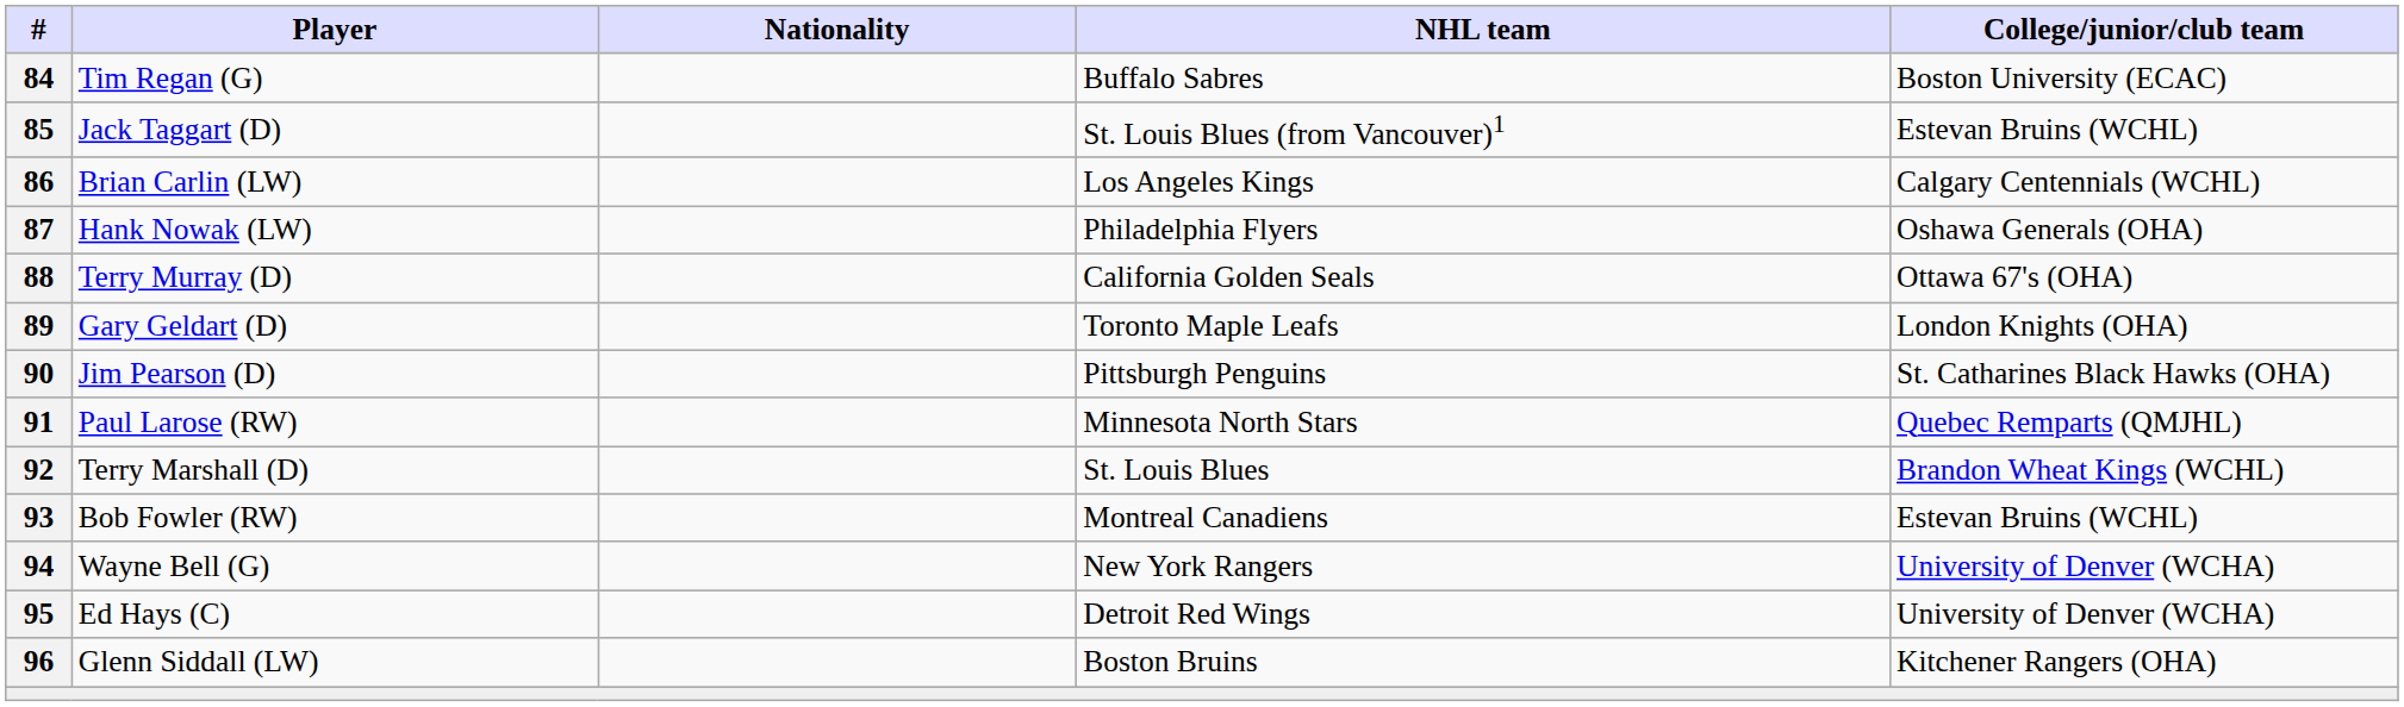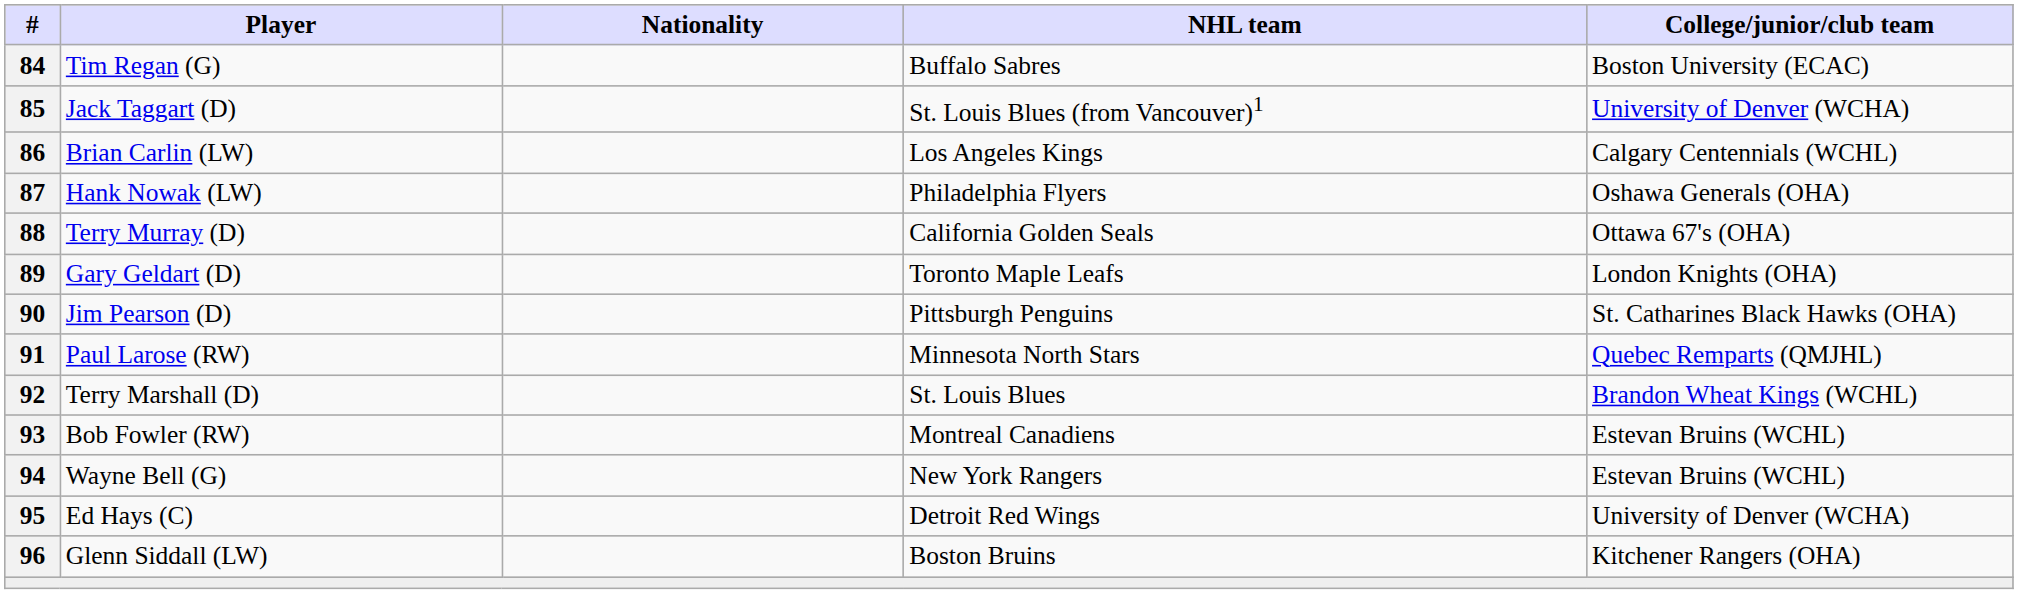 <table class="wikitable" style="width: 100%">
 <tr>
 <th style="background:#ddf; width:2.75%;">#</th>
 <th style="background:#ddf; width:22.0%;">Player</th>
 <th style="background:#ddf; width:20.0%;">Nationality</th>
 <th style="background:#ddf; width:34.0%;">NHL team</th>
 <th style="background:#ddf; width:100.0%;">College/junior/club team</th>
 </tr>
 <tr>
 <th>84</th>
 <td><a href='#'>Tim Regan</a> (G)</td>
 <td></td>
 <td>Buffalo Sabres</td>
 <td>Boston University (ECAC)</td>
 </tr>
 <tr>
 <th>85</th>
 <td><a href='#'>Jack Taggart</a> (D)</td>
 <td></td>
 <td>St. Louis Blues (from Vancouver)<sup>1</sup></td>
-<td>Estevan Bruins (WCHL)</td>
+<td><a href='#'>University of Denver</a> (WCHA)</td>
 </tr>
 <tr>
 <th>86</th>
 <td><a href='#'>Brian Carlin</a> (LW)</td>
 <td></td>
 <td>Los Angeles Kings</td>
 <td>Calgary Centennials (WCHL)</td>
 </tr>
 <tr>
 <th>87</th>
 <td><a href='#'>Hank Nowak</a> (LW)</td>
 <td></td>
 <td>Philadelphia Flyers</td>
 <td>Oshawa Generals (OHA)</td>
 </tr>
 <tr>
 <th>88</th>
 <td><a href='#'>Terry Murray</a> (D)</td>
 <td></td>
 <td>California Golden Seals</td>
 <td>Ottawa 67's (OHA)</td>
 </tr>
 <tr>
 <th>89</th>
 <td><a href='#'>Gary Geldart</a> (D)</td>
 <td></td>
 <td>Toronto Maple Leafs</td>
 <td>London Knights (OHA)</td>
 </tr>
 <tr>
 <th>90</th>
 <td><a href='#'>Jim Pearson</a> (D)</td>
 <td></td>
 <td>Pittsburgh Penguins</td>
 <td>St. Catharines Black Hawks (OHA)</td>
 </tr>
 <tr>
 <th>91</th>
 <td><a href='#'>Paul Larose</a> (RW)</td>
 <td></td>
 <td>Minnesota North Stars</td>
 <td><a href='#'>Quebec Remparts</a> (QMJHL)</td>
 </tr>
 <tr>
 <th>92</th>
 <td>Terry Marshall (D)</td>
 <td></td>
 <td>St. Louis Blues</td>
 <td><a href='#'>Brandon Wheat Kings</a> (WCHL)</td>
 </tr>
 <tr>
 <th>93</th>
 <td>Bob Fowler (RW)</td>
 <td></td>
 <td>Montreal Canadiens</td>
 <td>Estevan Bruins (WCHL)</td>
 </tr>
 <tr>
 <th>94</th>
 <td>Wayne Bell (G)</td>
 <td></td>
 <td>New York Rangers</td>
-<td><a href='#'>University of Denver</a> (WCHA)</td>
+<td>Estevan Bruins (WCHL)</td>
 </tr>
 <tr>
 <th>95</th>
 <td>Ed Hays (C)</td>
 <td></td>
 <td>Detroit Red Wings</td>
 <td>University of Denver (WCHA)</td>
 </tr>
 <tr>
 <th>96</th>
 <td>Glenn Siddall (LW)</td>
 <td></td>
 <td>Boston Bruins</td>
 <td>Kitchener Rangers (OHA)</td>
 </tr>
 <tr>
 <td align=center colspan="6" bgcolor="#efefef"></td>
 </tr>
 </table>
